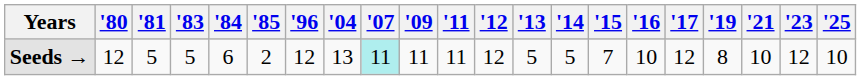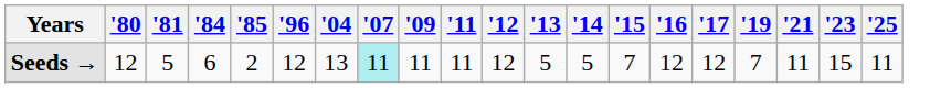 <table class="wikitable">
 <tr>
 <th>Years</th>
 <th><a href='#'>'80</a></th>
 <th><a href='#'>'81</a></th>
-<th><a href='#'>'83</a></th>
 <th><a href='#'>'84</a></th>
 <th><a href='#'>'85</a></th>
 <th><a href='#'>'96</a></th>
 <th><a href='#'>'04</a></th>
 <th><a href='#'>'07</a></th>
 <th><a href='#'>'09</a></th>
 <th><a href='#'>'11</a></th>
 <th><a href='#'>'12</a></th>
 <th><a href='#'>'13</a></th>
 <th><a href='#'>'14</a></th>
 <th><a href='#'>'15</a></th>
 <th><a href='#'>'16</a></th>
 <th><a href='#'>'17</a></th>
 <th><a href='#'>'19</a></th>
 <th><a href='#'>'21</a></th>
 <th><a href='#'>'23</a></th>
 <th><a href='#'>'25</a></th>
 </tr>
 <tr align=center>
 <td style="text-align:left; background:#e3e3e3;"><strong>Seeds →</strong></td>
 <td>12</td>
 <td>5</td>
-<td>5</td>
 <td>6</td>
 <td>2</td>
 <td>12</td>
 <td>13</td>
 <td style="background: paleturquoise;">11</td>
 <td>11</td>
 <td>11</td>
 <td>12</td>
 <td>5</td>
 <td>5</td>
 <td>7</td>
-<td>10</td>
 <td>12</td>
-<td>8</td>
-<td>10</td>
 <td>12</td>
-<td>10</td>
+<td>7</td>
+<td>11</td>
+<td>15</td>
+<td>11</td>
 </tr>
 </table>
